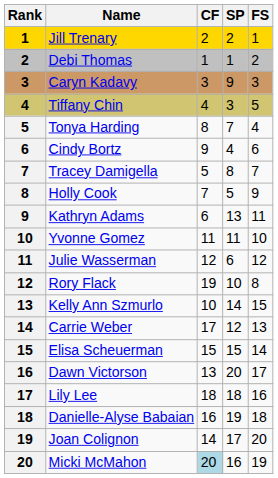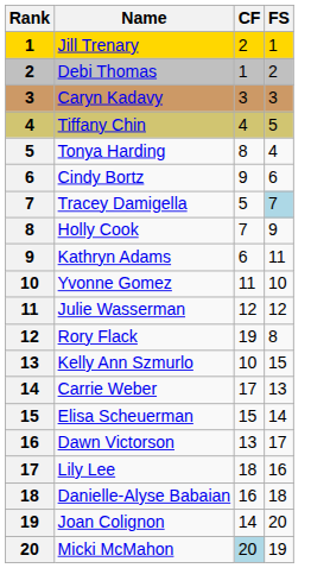 <table class="wikitable">
 <tr>
 <th>Rank</th>
 <th>Name</th>
 <th>CF</th>
-<th>SP</th>
 <th>FS</th>
 </tr>
 <tr bgcolor="gold">
 <td align="center"><strong>1</strong></td>
 <td><a href='#'>Jill Trenary</a></td>
-<td>2</td>
 <td>2</td>
 <td>1</td>
 </tr>
 <tr bgcolor="silver">
 <td align="center"><strong>2</strong></td>
 <td><a href='#'>Debi Thomas</a></td>
 <td>1</td>
-<td>1</td>
 <td>2</td>
 </tr>
 <tr bgcolor="cc9966">
 <td align="center"><strong>3</strong></td>
 <td><a href='#'>Caryn Kadavy</a></td>
 <td>3</td>
-<td>9</td>
 <td>3</td>
 </tr>
 <tr bgcolor="#d1c571">
 <td align="center"><strong>4</strong></td>
 <td><a href='#'>Tiffany Chin</a></td>
 <td>4</td>
-<td>3</td>
 <td>5</td>
 </tr>
 <tr>
 <th>5</th>
 <td><a href='#'>Tonya Harding</a></td>
 <td>8</td>
-<td>7</td>
 <td>4</td>
 </tr>
 <tr>
 <th>6</th>
 <td><a href='#'>Cindy Bortz</a></td>
 <td>9</td>
-<td>4</td>
 <td>6</td>
 </tr>
 <tr>
 <th>7</th>
 <td><a href='#'>Tracey Damigella</a></td>
 <td>5</td>
-<td>8</td>
-<td>7</td>
+<td style="background: lightblue;">7</td>
 </tr>
 <tr>
 <th>8</th>
 <td><a href='#'>Holly Cook</a></td>
 <td>7</td>
-<td>5</td>
 <td>9</td>
 </tr>
 <tr>
 <th>9</th>
 <td><a href='#'>Kathryn Adams</a></td>
 <td>6</td>
-<td>13</td>
 <td>11</td>
 </tr>
 <tr>
 <th>10</th>
 <td><a href='#'>Yvonne Gomez</a></td>
-<td>11</td>
 <td>11</td>
 <td>10</td>
 </tr>
 <tr>
 <th>11</th>
 <td><a href='#'>Julie Wasserman</a></td>
 <td>12</td>
-<td>6</td>
 <td>12</td>
 </tr>
 <tr>
 <th>12</th>
 <td><a href='#'>Rory Flack</a></td>
 <td>19</td>
-<td>10</td>
 <td>8</td>
 </tr>
 <tr>
 <th>13</th>
 <td><a href='#'>Kelly Ann Szmurlo</a></td>
 <td>10</td>
-<td>14</td>
 <td>15</td>
 </tr>
 <tr>
 <th>14</th>
 <td><a href='#'>Carrie Weber</a></td>
 <td>17</td>
-<td>12</td>
 <td>13</td>
 </tr>
 <tr>
 <th>15</th>
 <td><a href='#'>Elisa Scheuerman</a></td>
-<td>15</td>
 <td>15</td>
 <td>14</td>
 </tr>
 <tr>
 <th>16</th>
 <td><a href='#'>Dawn Victorson</a></td>
 <td>13</td>
-<td>20</td>
 <td>17</td>
 </tr>
 <tr>
 <th>17</th>
 <td><a href='#'>Lily Lee</a></td>
-<td>18</td>
 <td>18</td>
 <td>16</td>
 </tr>
 <tr>
 <th>18</th>
 <td><a href='#'>Danielle-Alyse Babaian</a></td>
 <td>16</td>
-<td>19</td>
 <td>18</td>
 </tr>
 <tr>
 <th>19</th>
 <td><a href='#'>Joan Colignon</a></td>
 <td>14</td>
-<td>17</td>
 <td>20</td>
 </tr>
 <tr>
 <th>20</th>
 <td><a href='#'>Micki McMahon</a></td>
 <td style="background: lightblue;">20</td>
-<td>16</td>
 <td>19</td>
 </tr>
 </table>
